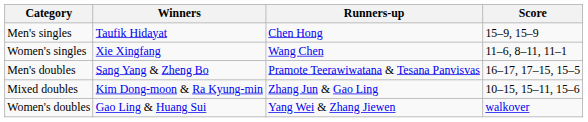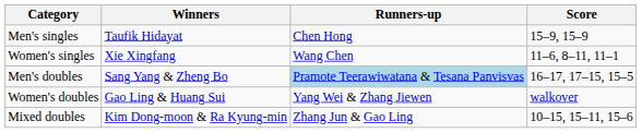 <table class=wikitable style="margin:auto;">
 <tr>
 <th>Category</th>
 <th>Winners</th>
 <th>Runners-up</th>
 <th>Score</th>
 </tr>
 <tr>
 <td>Men's singles</td>
 <td> <a href='#'>Taufik Hidayat</a></td>
 <td> <a href='#'>Chen Hong</a></td>
 <td>15–9, 15–9</td>
 </tr>
 <tr>
 <td>Women's singles</td>
 <td> <a href='#'>Xie Xingfang</a></td>
 <td> <a href='#'>Wang Chen</a></td>
 <td>11–6, 8–11, 11–1</td>
 </tr>
 <tr>
 <td>Men's doubles</td>
 <td> <a href='#'>Sang Yang</a> & <a href='#'>Zheng Bo</a></td>
-<td> <a href='#'>Pramote Teerawiwatana</a> & <a href='#'>Tesana Panvisvas</a></td>
+<td style="background: lightblue;"> <a href='#'>Pramote Teerawiwatana</a> & <a href='#'>Tesana Panvisvas</a></td>
 <td>16–17, 17–15, 15–5</td>
+</tr>
+<tr>
+<td>Women's doubles</td>
+<td> <a href='#'>Gao Ling</a> & <a href='#'>Huang Sui</a></td>
+<td> <a href='#'>Yang Wei</a> & <a href='#'>Zhang Jiewen</a></td>
+<td><a href='#'>walkover</a></td>
 </tr>
 <tr>
 <td>Mixed doubles</td>
 <td> <a href='#'>Kim Dong-moon</a> & <a href='#'>Ra Kyung-min</a></td>
 <td> <a href='#'>Zhang Jun</a> & <a href='#'>Gao Ling</a></td>
 <td>10–15, 15–11, 15–6</td>
 </tr>
-<tr>
-<td>Women's doubles</td>
-<td> <a href='#'>Gao Ling</a> & <a href='#'>Huang Sui</a></td>
-<td> <a href='#'>Yang Wei</a> & <a href='#'>Zhang Jiewen</a></td>
-<td><a href='#'>walkover</a></td>
-</tr>
 </table>
